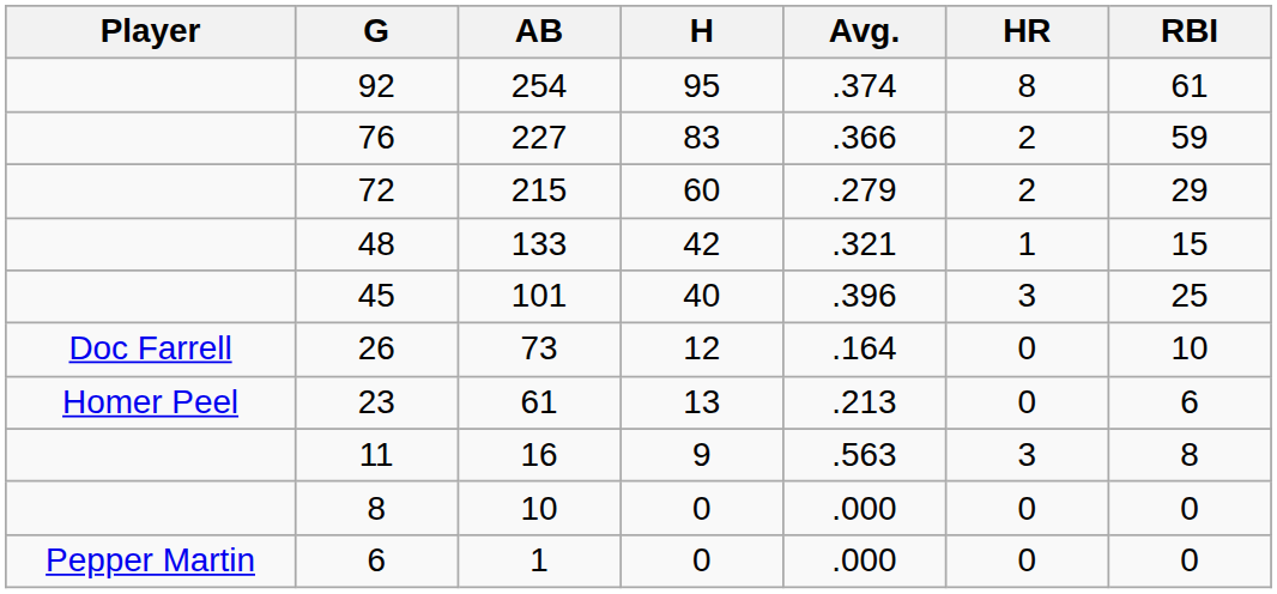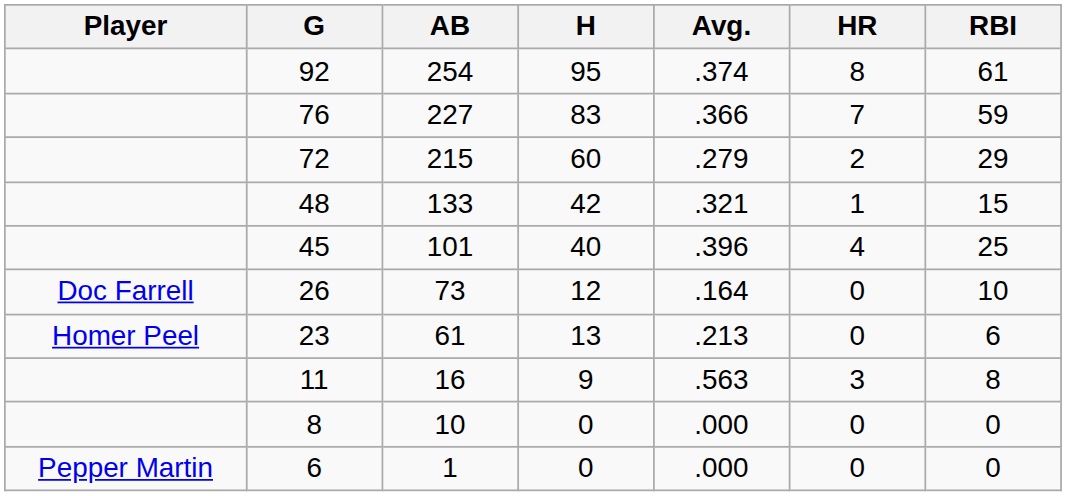 <table class="wikitable sortable">
 <tr>
 <th bgcolor="#DDDDFF" width="16%">Player</th>
 <th bgcolor="#DDDDFF" width="9%">G</th>
 <th bgcolor="#DDDDFF" width="9%">AB</th>
 <th bgcolor="#DDDDFF" width="9%">H</th>
 <th bgcolor="#DDDDFF" width="9%">Avg.</th>
 <th bgcolor="#DDDDFF" width="9%">HR</th>
 <th bgcolor="#DDDDFF" width="9%">RBI</th>
 </tr>
 <tr align="center">
 <td></td>
 <td>92</td>
 <td>254</td>
 <td>95</td>
 <td>.374</td>
 <td>8</td>
 <td>61</td>
 </tr>
 <tr align="center">
 <td></td>
 <td>76</td>
 <td>227</td>
 <td>83</td>
 <td>.366</td>
-<td>2</td>
+<td>7</td>
 <td>59</td>
 </tr>
 <tr align="center">
 <td></td>
 <td>72</td>
 <td>215</td>
 <td>60</td>
 <td>.279</td>
 <td>2</td>
 <td>29</td>
 </tr>
 <tr align="center">
 <td></td>
 <td>48</td>
 <td>133</td>
 <td>42</td>
 <td>.321</td>
 <td>1</td>
 <td>15</td>
 </tr>
 <tr align="center">
 <td></td>
 <td>45</td>
 <td>101</td>
 <td>40</td>
 <td>.396</td>
-<td>3</td>
+<td>4</td>
 <td>25</td>
 </tr>
 <tr align="center">
 <td><a href='#'>Doc Farrell</a></td>
 <td>26</td>
 <td>73</td>
 <td>12</td>
 <td>.164</td>
 <td>0</td>
 <td>10</td>
 </tr>
 <tr align=center>
 <td><a href='#'>Homer Peel</a></td>
 <td>23</td>
 <td>61</td>
 <td>13</td>
 <td>.213</td>
 <td>0</td>
 <td>6</td>
 </tr>
 <tr align=center>
 <td></td>
 <td>11</td>
 <td>16</td>
 <td>9</td>
 <td>.563</td>
 <td>3</td>
 <td>8</td>
 </tr>
 <tr align="center">
 <td></td>
 <td>8</td>
 <td>10</td>
 <td>0</td>
 <td>.000</td>
 <td>0</td>
 <td>0</td>
 </tr>
 <tr align="center">
 <td><a href='#'>Pepper Martin</a></td>
 <td>6</td>
 <td>1</td>
 <td>0</td>
 <td>.000</td>
 <td>0</td>
 <td>0</td>
 </tr>
 </table>
